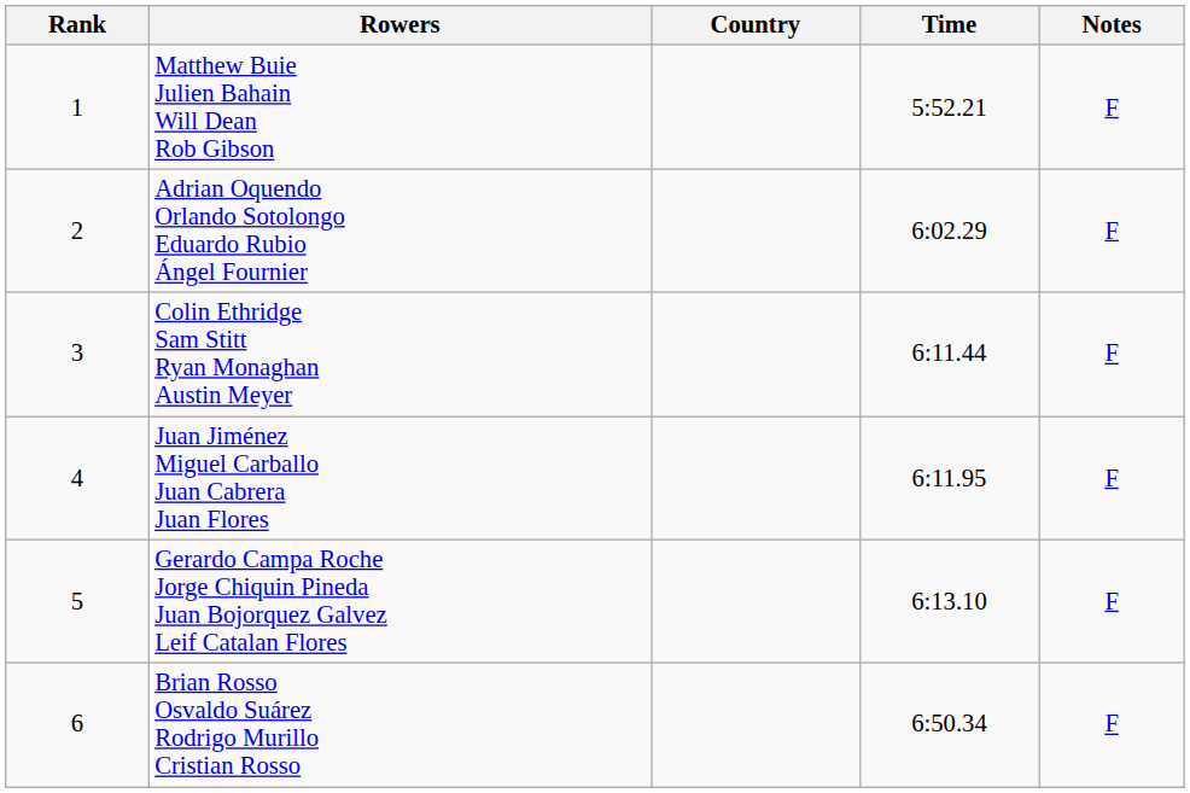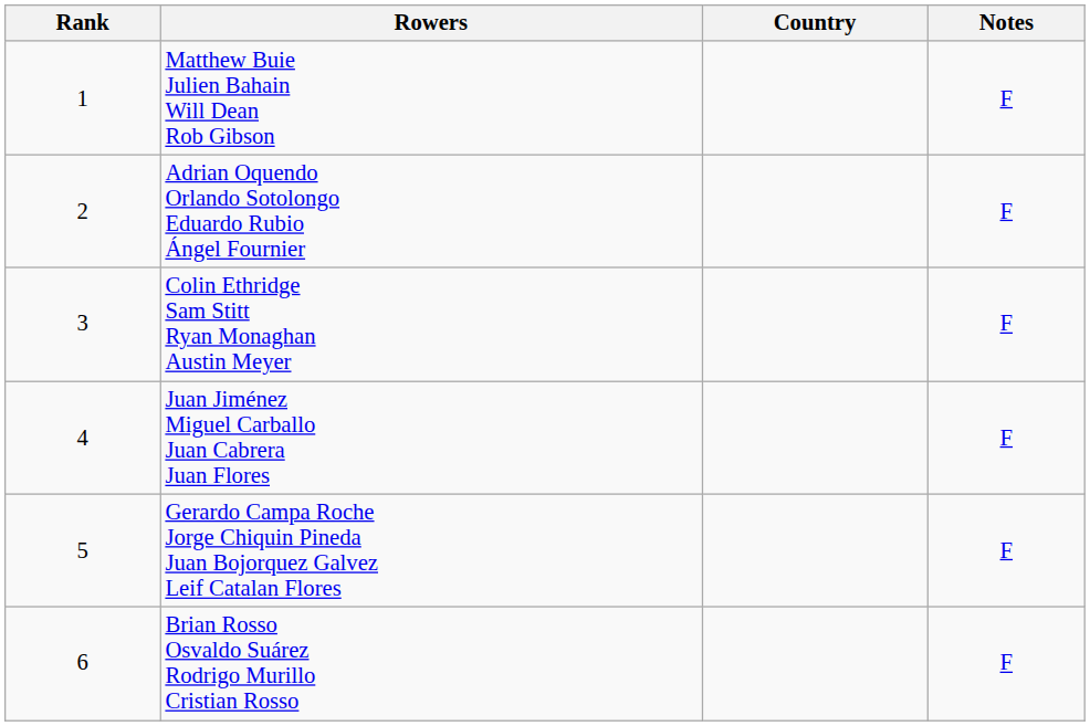 <table class="wikitable" width=60% style="text-align:center">
 <tr>
 <th>Rank</th>
 <th>Rowers</th>
 <th>Country</th>
-<th>Time</th>
 <th>Notes</th>
 </tr>
 <tr>
 <td>1</td>
 <td align=left><a href='#'>Matthew Buie</a><br><a href='#'>Julien Bahain</a><br><a href='#'>Will Dean</a><br><a href='#'>Rob Gibson</a></td>
 <td align=left></td>
-<td>5:52.21</td>
 <td><a href='#'>F</a></td>
 </tr>
 <tr>
 <td>2</td>
 <td align=left><a href='#'>Adrian Oquendo</a><br><a href='#'>Orlando Sotolongo</a><br><a href='#'>Eduardo Rubio</a><br><a href='#'>Ángel Fournier</a></td>
 <td align=left></td>
-<td>6:02.29</td>
 <td><a href='#'>F</a></td>
 </tr>
 <tr>
 <td>3</td>
 <td align=left><a href='#'>Colin Ethridge</a><br><a href='#'>Sam Stitt</a><br><a href='#'>Ryan Monaghan</a><br><a href='#'>Austin Meyer</a></td>
 <td align=left></td>
-<td>6:11.44</td>
 <td><a href='#'>F</a></td>
 </tr>
 <tr>
 <td>4</td>
 <td align=left><a href='#'>Juan Jiménez</a><br><a href='#'>Miguel Carballo</a><br><a href='#'>Juan Cabrera</a><br><a href='#'>Juan Flores</a></td>
 <td align=left></td>
-<td>6:11.95</td>
 <td><a href='#'>F</a></td>
 </tr>
 <tr>
 <td>5</td>
 <td align=left><a href='#'>Gerardo Campa Roche</a><br><a href='#'>Jorge Chiquin Pineda</a><br><a href='#'>Juan Bojorquez Galvez</a><br><a href='#'>Leif Catalan Flores</a></td>
 <td align=left></td>
-<td>6:13.10</td>
 <td><a href='#'>F</a></td>
 </tr>
 <tr>
 <td>6</td>
 <td align=left><a href='#'>Brian Rosso</a><br><a href='#'>Osvaldo Suárez</a><br><a href='#'>Rodrigo Murillo</a><br><a href='#'>Cristian Rosso</a></td>
 <td align=left></td>
-<td>6:50.34</td>
 <td><a href='#'>F</a></td>
 </tr>
 </table>
